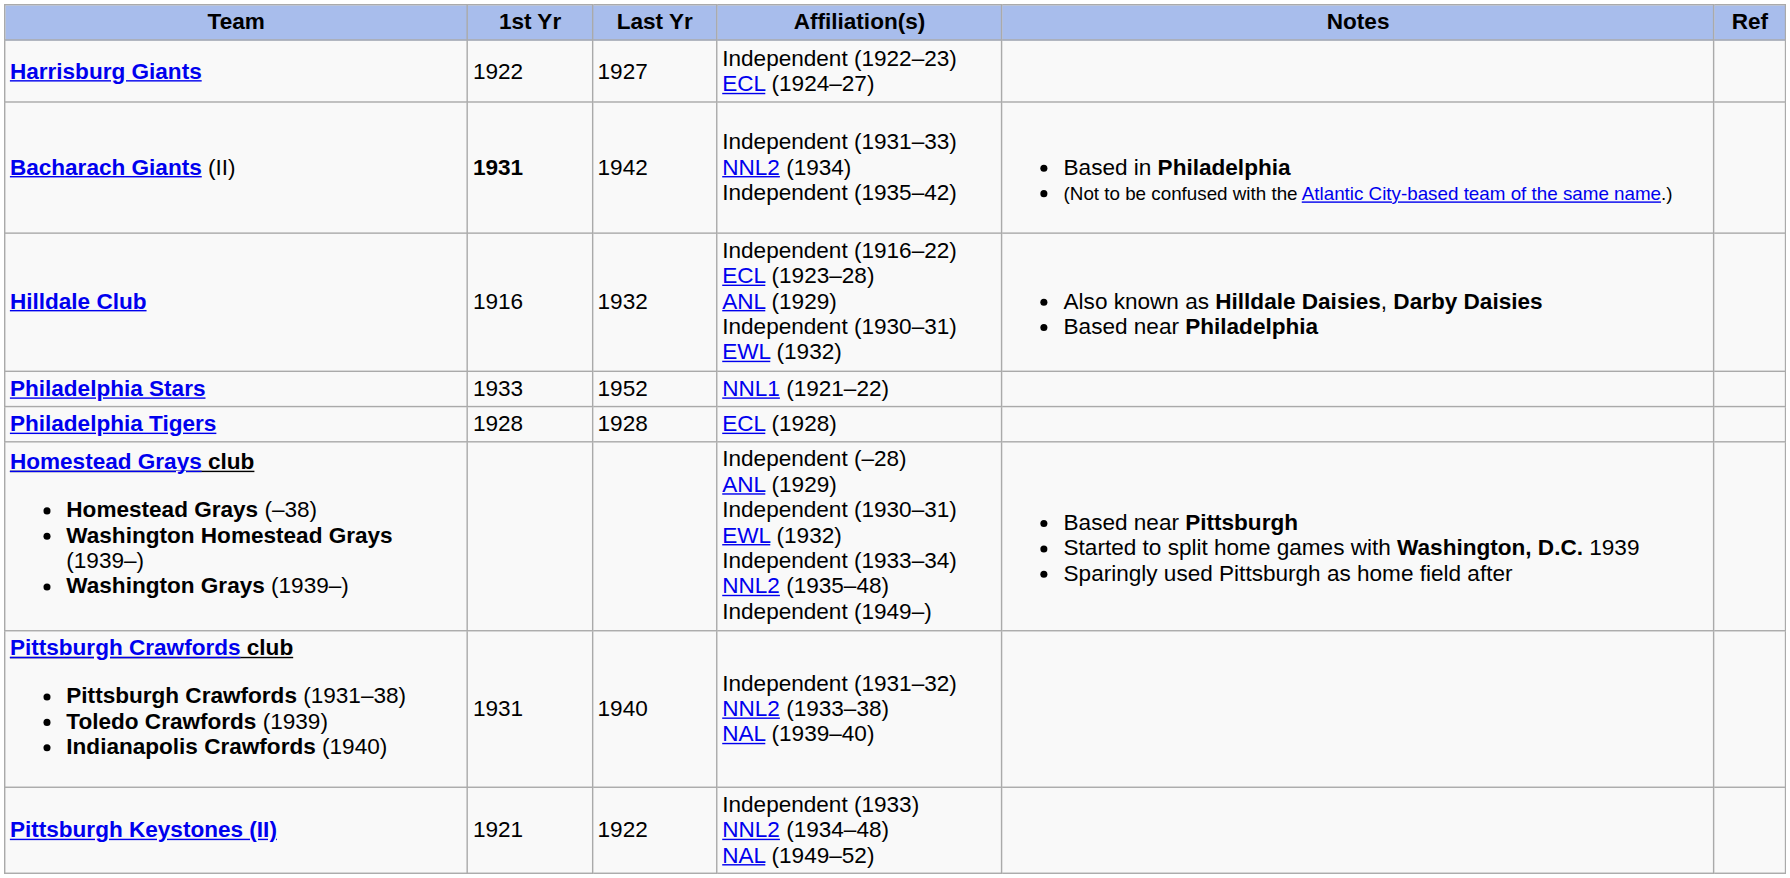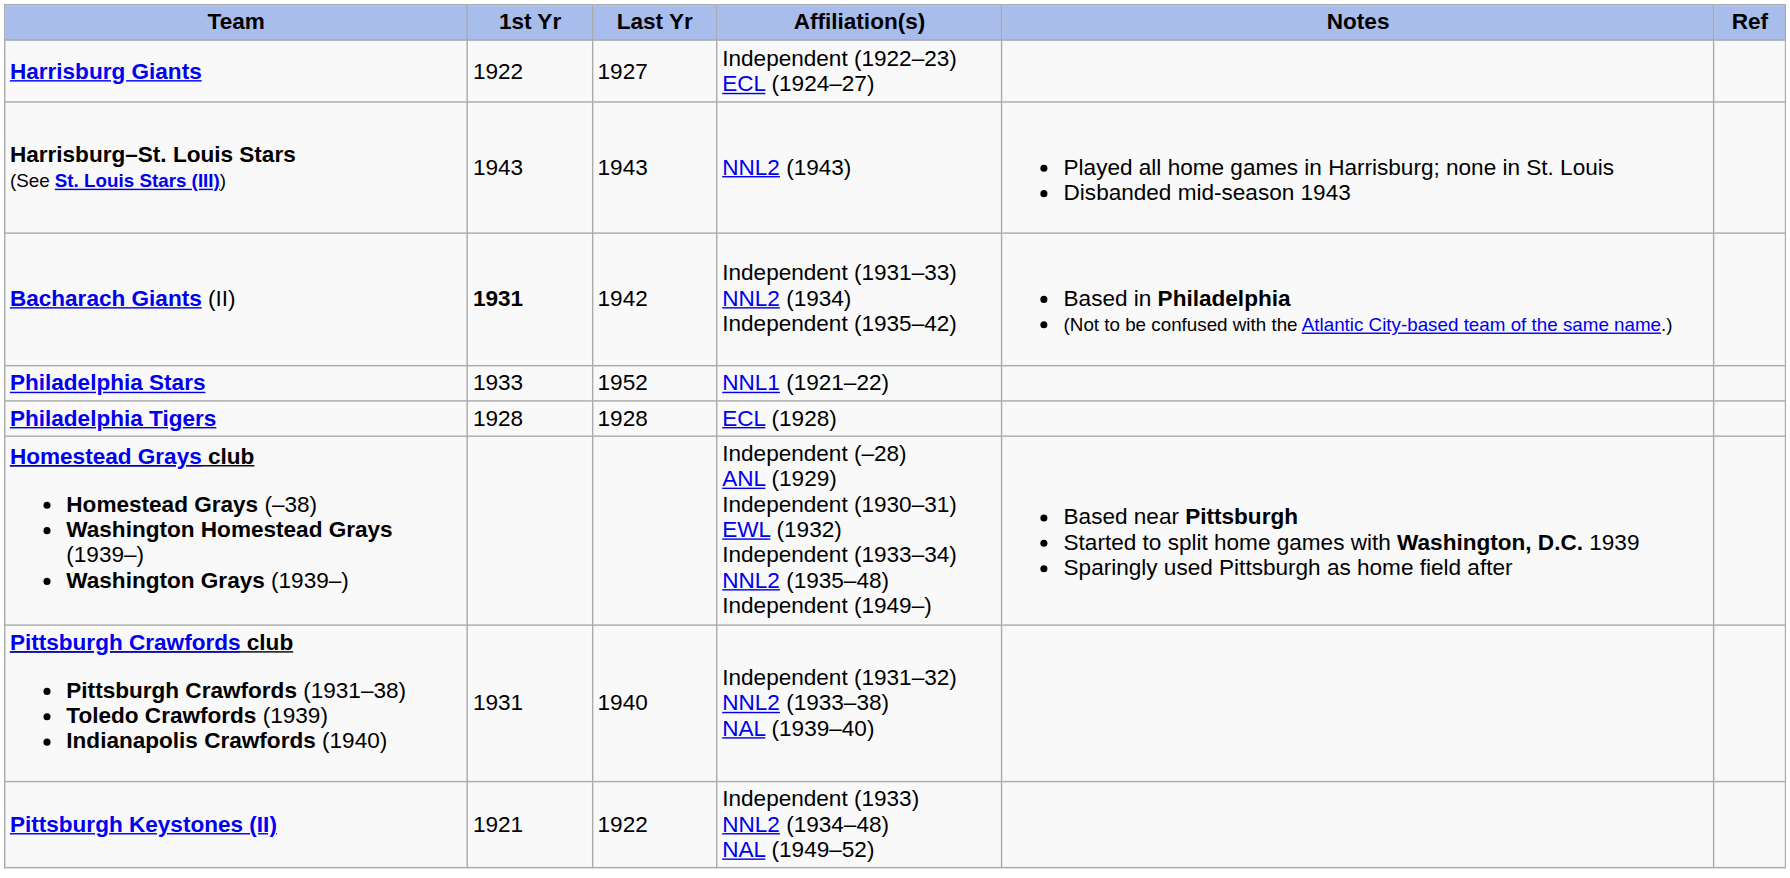 <table class="wikitable" style="width: 100%">
 <tr>
 <th style="background:#a8bdec; width:26%;">Team</th>
 <th style="width:7%; background:#a8bdec;">1st Yr</th>
 <th style="width:7%; background:#a8bdec;">Last Yr</th>
 <th style="width:16%; background:#a8bdec;">Affiliation(s)</th>
 <th style="width:40%; background:#a8bdec;">Notes</th>
 <th style="width:4%; background:#a8bdec;">Ref</th>
 </tr>
 <tr>
 <td><strong><a href='#'>Harrisburg Giants</a></strong></td>
 <td>1922</td>
 <td>1927</td>
 <td>Independent (1922–23)<br><a href='#'>ECL</a> (1924–27)</td>
 <td></td>
 <td></td>
 </tr>
+<tr>
+<td><strong>Harrisburg–St. Louis Stars</strong><br><small>(See <strong><a href='#'>St. Louis Stars (III)</a></strong>)</small></td>
+<td>1943</td>
+<td>1943</td>
+<td><a href='#'>NNL2</a> (1943)</td>
+<td><br><ul><li>Played all home games in Harrisburg; none in St. Louis</li><li>Disbanded mid-season 1943</li></ul></td>
+<td></td>
+</tr>
 <tr id="Philadelphia Bacharach Giants">
 <td><strong><a href='#'>Bacharach Giants</a></strong> (II)</td>
 <td><strong>1931</strong></td>
 <td>1942</td>
 <td>Independent (1931–33)<br><a href='#'>NNL2</a> (1934)<br>Independent (1935–42)</td>
 <td><br><ul><li>Based in <strong>Philadelphia</strong></li><li><small>(Not to be confused with the <a href='#'>Atlantic City-based team of the same name</a>.)</small></li></ul></td>
-<td></td>
-</tr>
-<tr>
-<td><strong><a href='#'>Hilldale Club</a></strong></td>
-<td>1916</td>
-<td>1932</td>
-<td>Independent (1916–22)<br><a href='#'>ECL</a> (1923–28)<br><a href='#'>ANL</a> (1929)<br>Independent (1930–31)<br><a href='#'>EWL</a> (1932)</td>
-<td><br><ul><li>Also known as <strong>Hilldale Daisies</strong>, <strong>Darby Daisies</strong></li><li>Based near <strong>Philadelphia</strong></li></ul></td>
 <td></td>
 </tr>
 <tr>
 <td><strong><a href='#'>Philadelphia Stars</a></strong></td>
 <td>1933</td>
 <td>1952</td>
 <td><a href='#'>NNL1</a> (1921–22)</td>
 <td></td>
 <td></td>
 </tr>
 <tr>
 <td><strong><a href='#'>Philadelphia Tigers</a></strong></td>
 <td>1928</td>
 <td>1928</td>
 <td><a href='#'>ECL</a> (1928)</td>
 <td></td>
 <td></td>
 </tr>
 <tr id="Homestead Grays">
 <td><u><strong><a href='#'>Homestead Grays</a> club</strong></u><br><ul><li><strong>Homestead Grays</strong> (–38)</li><li><strong>Washington Homestead Grays</strong> (1939–)</li><li><strong>Washington Grays</strong> (1939–)</li></ul></td>
 <td></td>
 <td></td>
 <td>Independent (–28)<br><a href='#'>ANL</a> (1929)<br>Independent (1930–31)<br><a href='#'>EWL</a> (1932)<br>Independent (1933–34)<br><a href='#'>NNL2</a> (1935–48)<br>Independent (1949–)</td>
 <td><br><ul><li>Based near <strong>Pittsburgh</strong></li><li>Started to split home games with <strong>Washington, D.C.</strong> 1939</li><li>Sparingly used Pittsburgh as home field after </li></ul></td>
 <td></td>
 </tr>
 <tr id="Pittsburgh Crawfords">
 <td><u><strong><a href='#'>Pittsburgh Crawfords</a> club</strong></u><br><ul><li><strong>Pittsburgh Crawfords</strong> (1931–38)</li><li><strong>Toledo Crawfords</strong> (1939)</li><li><strong>Indianapolis Crawfords</strong> (1940)</li></ul></td>
 <td>1931</td>
 <td>1940</td>
 <td>Independent (1931–32)<br><a href='#'>NNL2</a> (1933–38)<br><a href='#'>NAL</a> (1939–40)</td>
 <td></td>
 <td></td>
 </tr>
 <tr>
 <td><strong><a href='#'>Pittsburgh Keystones (II)</a></strong></td>
 <td>1921</td>
 <td>1922</td>
 <td>Independent (1933)<br><a href='#'>NNL2</a> (1934–48)<br><a href='#'>NAL</a> (1949–52)</td>
 <td></td>
 <td></td>
 </tr>
 </table>
